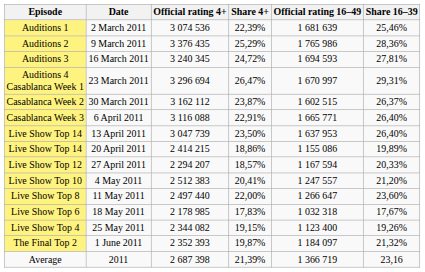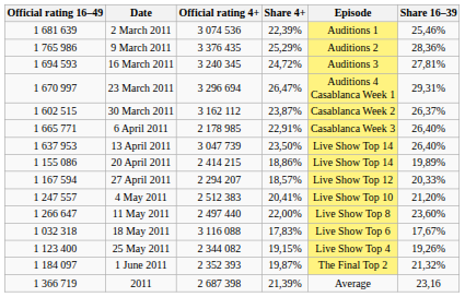 <table class="wikitable" style="font-size:100%; text-align:center">
 <tr>
-<th>Episode</th>
+<th>Official rating 16–49</th>
 <th>Date</th>
 <th>Official rating 4+</th>
 <th>Share 4+</th>
-<th>Official rating 16–49</th>
+<th>Episode</th>
 <th>Share 16–39</th>
 </tr>
 <tr>
-<td style="background:#FFF380">Auditions 1</td>
+<td>1 681 639</td>
 <td>2 March 2011</td>
 <td>3 074 536</td>
 <td>22,39%</td>
-<td>1 681 639</td>
+<td style="background:#FFF380">Auditions 1</td>
 <td>25,46%</td>
 </tr>
 <tr>
-<td style="background:#FFF380">Auditions 2</td>
+<td>1 765 986</td>
 <td>9 March 2011</td>
 <td>3 376 435</td>
 <td>25,29%</td>
-<td>1 765 986</td>
+<td style="background:#FFF380">Auditions 2</td>
 <td>28,36%</td>
 </tr>
 <tr>
-<td style="background:#FFF380">Auditions 3</td>
+<td>1 694 593</td>
 <td>16 March 2011</td>
 <td>3 240 345</td>
 <td>24,72%</td>
-<td>1 694 593</td>
+<td style="background:#FFF380">Auditions 3</td>
 <td>27,81%</td>
 </tr>
 <tr>
-<td style="background:#FFF380">Auditions 4 <br> Casablanca Week 1</td>
+<td>1 670 997</td>
 <td>23 March 2011</td>
 <td>3 296 694</td>
 <td>26,47%</td>
-<td>1 670 997</td>
+<td style="background:#FFF380">Auditions 4 <br> Casablanca Week 1</td>
 <td>29,31%</td>
 </tr>
 <tr>
-<td style="background:#FFF380">Casablanca Week 2</td>
+<td>1 602 515</td>
 <td>30 March 2011</td>
 <td>3 162 112</td>
 <td>23,87%</td>
-<td>1 602 515</td>
+<td style="background:#FFF380">Casablanca Week 2</td>
 <td>26,37%</td>
 </tr>
 <tr>
+<td>1 665 771</td>
+<td>6 April 2011</td>
+<td>2 178 985</td>
+<td>22,91%</td>
 <td style="background:#FFF380">Casablanca Week 3</td>
-<td>6 April 2011</td>
-<td>3 116 088</td>
-<td>22,91%</td>
-<td>1 665 771</td>
 <td>26,40%</td>
 </tr>
 <tr>
-<td style="background:#FFF380">Live Show Top 14</td>
+<td>1 637 953</td>
 <td>13 April 2011</td>
 <td>3 047 739</td>
 <td>23,50%</td>
-<td>1 637 953</td>
+<td style="background:#FFF380">Live Show Top 14</td>
 <td>26,40%</td>
 </tr>
 <tr>
-<td style="background:#FFF380">Live Show Top 14</td>
+<td>1 155 086</td>
 <td>20 April 2011</td>
 <td>2 414 215</td>
 <td>18,86%</td>
-<td>1 155 086</td>
+<td style="background:#FFF380">Live Show Top 14</td>
 <td>19,89%</td>
 </tr>
 <tr>
-<td style="background:#FFF380">Live Show Top 12</td>
+<td>1 167 594</td>
 <td>27 April 2011</td>
 <td>2 294 207</td>
 <td>18,57%</td>
-<td>1 167 594</td>
+<td style="background:#FFF380">Live Show Top 12</td>
 <td>20,33%</td>
 </tr>
 <tr>
-<td style="background:#FFF380">Live Show Top 10</td>
+<td>1 247 557</td>
 <td>4 May 2011</td>
 <td>2 512 383</td>
 <td>20,41%</td>
-<td>1 247 557</td>
+<td style="background:#FFF380">Live Show Top 10</td>
 <td>21,20%</td>
 </tr>
 <tr>
-<td style="background:#FFF380">Live Show Top 8</td>
+<td>1 266 647</td>
 <td>11 May 2011</td>
 <td>2 497 440</td>
 <td>22,00%</td>
-<td>1 266 647</td>
+<td style="background:#FFF380">Live Show Top 8</td>
 <td>23,60%</td>
 </tr>
 <tr>
+<td>1 032 318</td>
+<td>18 May 2011</td>
+<td>3 116 088</td>
+<td>17,83%</td>
 <td style="background:#FFF380">Live Show Top 6</td>
-<td>18 May 2011</td>
-<td>2 178 985</td>
-<td>17,83%</td>
-<td>1 032 318</td>
 <td>17,67%</td>
 </tr>
 <tr>
-<td style="background:#FFF380">Live Show Top 4</td>
+<td>1 123 400</td>
 <td>25 May 2011</td>
 <td>2 344 082</td>
 <td>19,15%</td>
-<td>1 123 400</td>
+<td style="background:#FFF380">Live Show Top 4</td>
 <td>19,26%</td>
 </tr>
 <tr>
-<td style="background:#FFF380">The Final Top 2</td>
+<td>1 184 097</td>
 <td>1 June 2011</td>
 <td>2 352 393</td>
 <td>19,87%</td>
-<td>1 184 097</td>
+<td style="background:#FFF380">The Final Top 2</td>
 <td>21,32%</td>
 </tr>
 <tr>
-<td>Average</td>
+<td>1 366 719</td>
 <td>2011</td>
 <td>2 687 398</td>
 <td>21,39%</td>
-<td>1 366 719</td>
+<td>Average</td>
 <td>23,16</td>
 </tr>
 </table>
